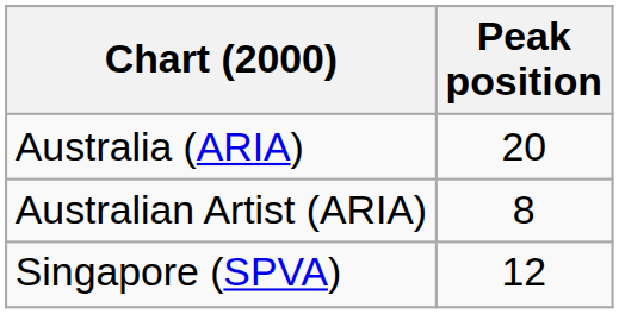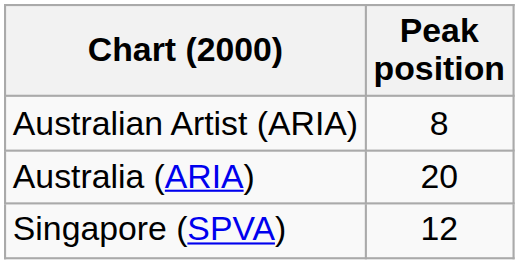 <table class="wikitable plainrowheaders" style="text-align:center">
 <tr>
 <th scope="col">Chart (2000)</th>
 <th scope="col">Peak<br> position</th>
 </tr>
 <tr>
+<td align="left">Australian Artist (ARIA)</td>
+<td align="center">8</td>
+</tr>
+<tr>
 <td align="left">Australia (<a href='#'>ARIA</a>)</td>
 <td align="center">20</td>
-</tr>
-<tr>
-<td align="left">Australian Artist (ARIA)</td>
-<td align="center">8</td>
 </tr>
 <tr>
 <td align="left">Singapore (<a href='#'>SPVA</a>)</td>
 <td align="center">12</td>
 </tr>
 </table>
